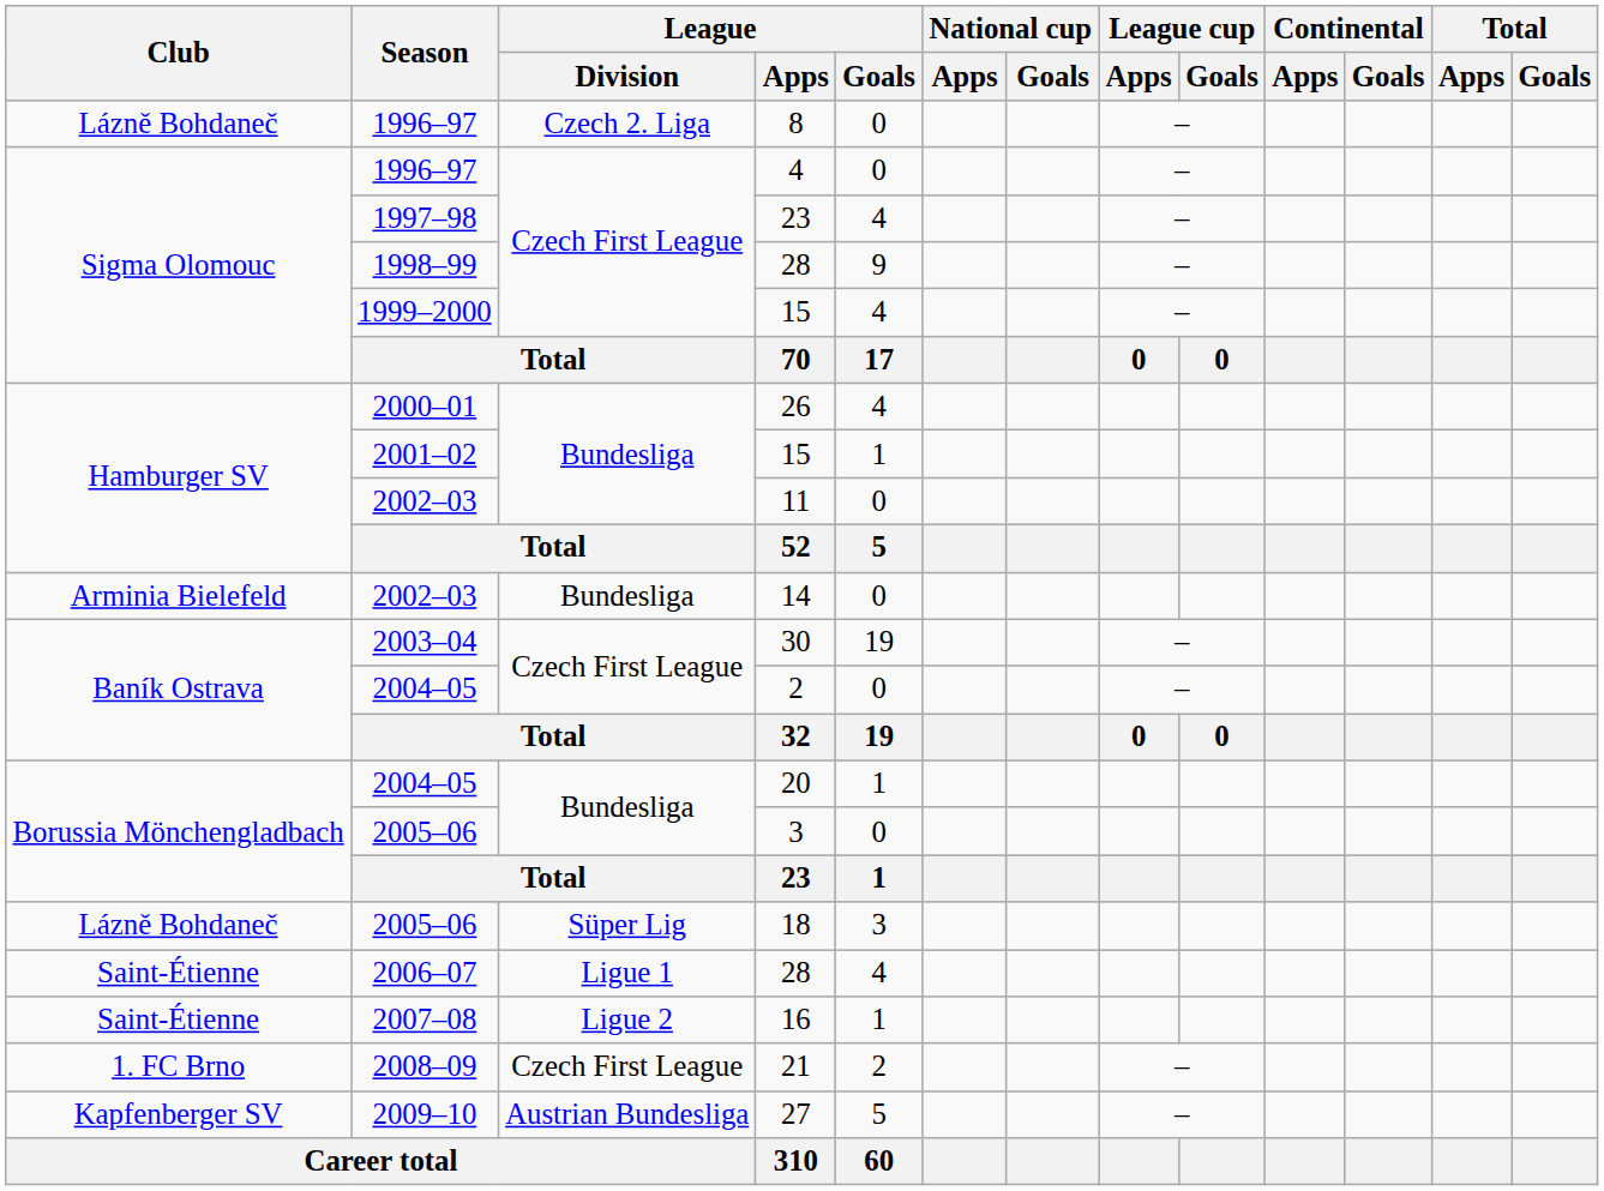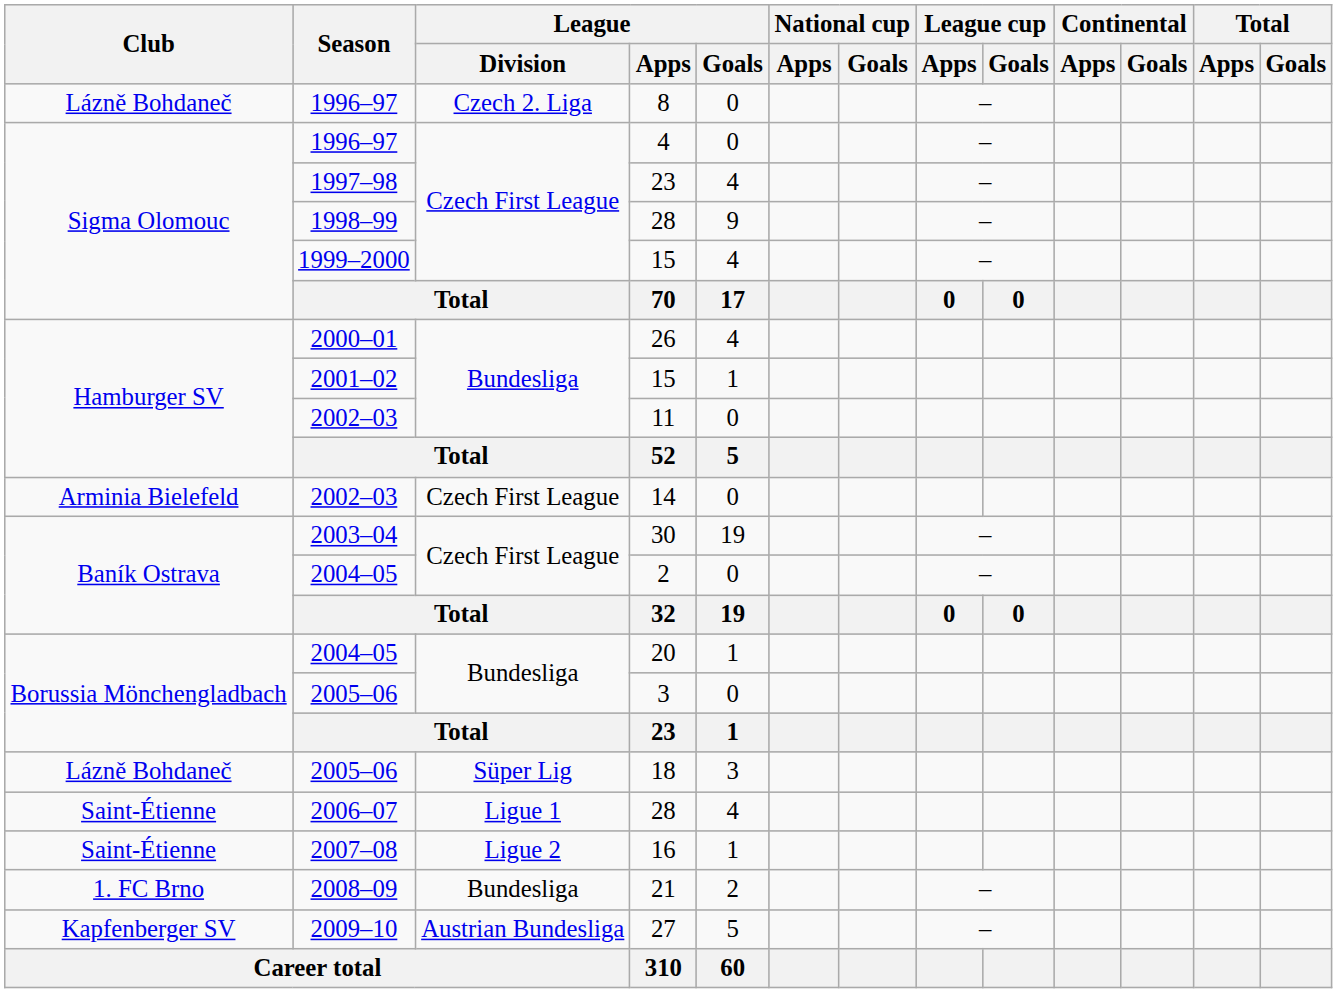 <table class="wikitable" style="text-align:center">
 <tr>
 <th rowspan="2">Club</th>
 <th rowspan="2">Season</th>
 <th colspan="3">League</th>
 <th colspan="2">National cup</th>
 <th colspan="2">League cup</th>
 <th colspan="2">Continental</th>
 <th colspan="2">Total</th>
 </tr>
 <tr>
 <th>Division</th>
 <th>Apps</th>
 <th>Goals</th>
 <th>Apps</th>
 <th>Goals</th>
 <th>Apps</th>
 <th>Goals</th>
 <th>Apps</th>
 <th>Goals</th>
 <th>Apps</th>
 <th>Goals</th>
 </tr>
 <tr>
 <td><a href='#'>Lázně Bohdaneč</a></td>
 <td><a href='#'>1996–97</a></td>
 <td><a href='#'>Czech 2. Liga</a></td>
 <td>8</td>
 <td>0</td>
 <td></td>
 <td></td>
 <td colspan="2">–</td>
 <td></td>
 <td></td>
 <td></td>
 <td></td>
 </tr>
 <tr>
 <td rowspan="5"><a href='#'>Sigma Olomouc</a></td>
 <td><a href='#'>1996–97</a></td>
 <td rowspan="4"><a href='#'>Czech First League</a></td>
 <td>4</td>
 <td>0</td>
 <td></td>
 <td></td>
 <td colspan="2">–</td>
 <td></td>
 <td></td>
 <td></td>
 <td></td>
 </tr>
 <tr>
 <td><a href='#'>1997–98</a></td>
 <td>23</td>
 <td>4</td>
 <td></td>
 <td></td>
 <td colspan="2">–</td>
 <td></td>
 <td></td>
 <td></td>
 <td></td>
 </tr>
 <tr>
 <td><a href='#'>1998–99</a></td>
 <td>28</td>
 <td>9</td>
 <td></td>
 <td></td>
 <td colspan="2">–</td>
 <td></td>
 <td></td>
 <td></td>
 <td></td>
 </tr>
 <tr>
 <td><a href='#'>1999–2000</a></td>
 <td>15</td>
 <td>4</td>
 <td></td>
 <td></td>
 <td colspan="2">–</td>
 <td></td>
 <td></td>
 <td></td>
 <td></td>
 </tr>
 <tr>
 <th colspan="2">Total</th>
 <th>70</th>
 <th>17</th>
 <th></th>
 <th></th>
 <th>0</th>
 <th>0</th>
 <th></th>
 <th></th>
 <th></th>
 <th></th>
 </tr>
 <tr>
 <td rowspan="4"><a href='#'>Hamburger SV</a></td>
 <td><a href='#'>2000–01</a></td>
 <td rowspan="3"><a href='#'>Bundesliga</a></td>
 <td>26</td>
 <td>4</td>
 <td></td>
 <td></td>
 <td></td>
 <td></td>
 <td></td>
 <td></td>
 <td></td>
 <td></td>
 </tr>
 <tr>
 <td><a href='#'>2001–02</a></td>
 <td>15</td>
 <td>1</td>
 <td></td>
 <td></td>
 <td></td>
 <td></td>
 <td></td>
 <td></td>
 <td></td>
 <td></td>
 </tr>
 <tr>
 <td><a href='#'>2002–03</a></td>
 <td>11</td>
 <td>0</td>
 <td></td>
 <td></td>
 <td></td>
 <td></td>
 <td></td>
 <td></td>
 <td></td>
 <td></td>
 </tr>
 <tr>
 <th colspan="2">Total</th>
 <th>52</th>
 <th>5</th>
 <th></th>
 <th></th>
 <th></th>
 <th></th>
 <th></th>
 <th></th>
 <th></th>
 <th></th>
 </tr>
 <tr>
 <td><a href='#'>Arminia Bielefeld</a></td>
 <td><a href='#'>2002–03</a></td>
-<td>Bundesliga</td>
+<td>Czech First League</td>
 <td>14</td>
 <td>0</td>
 <td></td>
 <td></td>
 <td></td>
 <td></td>
 <td></td>
 <td></td>
 <td></td>
 <td></td>
 </tr>
 <tr>
 <td rowspan="3"><a href='#'>Baník Ostrava</a></td>
 <td><a href='#'>2003–04</a></td>
 <td rowspan="2">Czech First League</td>
 <td>30</td>
 <td>19</td>
 <td></td>
 <td></td>
 <td colspan="2">–</td>
 <td></td>
 <td></td>
 <td></td>
 <td></td>
 </tr>
 <tr>
 <td><a href='#'>2004–05</a></td>
 <td>2</td>
 <td>0</td>
 <td></td>
 <td></td>
 <td colspan="2">–</td>
 <td></td>
 <td></td>
 <td></td>
 <td></td>
 </tr>
 <tr>
 <th colspan="2">Total</th>
 <th>32</th>
 <th>19</th>
 <th></th>
 <th></th>
 <th>0</th>
 <th>0</th>
 <th></th>
 <th></th>
 <th></th>
 <th></th>
 </tr>
 <tr>
 <td rowspan="3"><a href='#'>Borussia Mönchengladbach</a></td>
 <td><a href='#'>2004–05</a></td>
 <td rowspan="2">Bundesliga</td>
 <td>20</td>
 <td>1</td>
 <td></td>
 <td></td>
 <td></td>
 <td></td>
 <td></td>
 <td></td>
 <td></td>
 <td></td>
 </tr>
 <tr>
 <td><a href='#'>2005–06</a></td>
 <td>3</td>
 <td>0</td>
 <td></td>
 <td></td>
 <td></td>
 <td></td>
 <td></td>
 <td></td>
 <td></td>
 <td></td>
 </tr>
 <tr>
 <th colspan="2">Total</th>
 <th>23</th>
 <th>1</th>
 <th></th>
 <th></th>
 <th></th>
 <th></th>
 <th></th>
 <th></th>
 <th></th>
 <th></th>
 </tr>
 <tr>
 <td><a href='#'>Lázně Bohdaneč</a></td>
 <td><a href='#'>2005–06</a></td>
 <td><a href='#'>Süper Lig</a></td>
 <td>18</td>
 <td>3</td>
 <td></td>
 <td></td>
 <td></td>
 <td></td>
 <td></td>
 <td></td>
 <td></td>
 <td></td>
 </tr>
 <tr>
 <td><a href='#'>Saint-Étienne</a></td>
 <td><a href='#'>2006–07</a></td>
 <td><a href='#'>Ligue 1</a></td>
 <td>28</td>
 <td>4</td>
 <td></td>
 <td></td>
 <td></td>
 <td></td>
 <td></td>
 <td></td>
 <td></td>
 <td></td>
 </tr>
 <tr>
 <td><a href='#'>Saint-Étienne</a></td>
 <td><a href='#'>2007–08</a></td>
 <td><a href='#'>Ligue 2</a></td>
 <td>16</td>
 <td>1</td>
 <td></td>
 <td></td>
 <td></td>
 <td></td>
 <td></td>
 <td></td>
 <td></td>
 <td></td>
 </tr>
 <tr>
 <td><a href='#'>1. FC Brno</a></td>
 <td><a href='#'>2008–09</a></td>
-<td>Czech First League</td>
+<td>Bundesliga</td>
 <td>21</td>
 <td>2</td>
 <td></td>
 <td></td>
 <td colspan="2">–</td>
 <td></td>
 <td></td>
 <td></td>
 <td></td>
 </tr>
 <tr>
 <td><a href='#'>Kapfenberger SV</a></td>
 <td><a href='#'>2009–10</a></td>
 <td><a href='#'>Austrian Bundesliga</a></td>
 <td>27</td>
 <td>5</td>
 <td></td>
 <td></td>
 <td colspan="2">–</td>
 <td></td>
 <td></td>
 <td></td>
 <td></td>
 </tr>
 <tr>
 <th colspan="3">Career total</th>
 <th>310</th>
 <th>60</th>
 <th></th>
 <th></th>
 <th></th>
 <th></th>
 <th></th>
 <th></th>
 <th></th>
 <th></th>
 </tr>
 </table>
